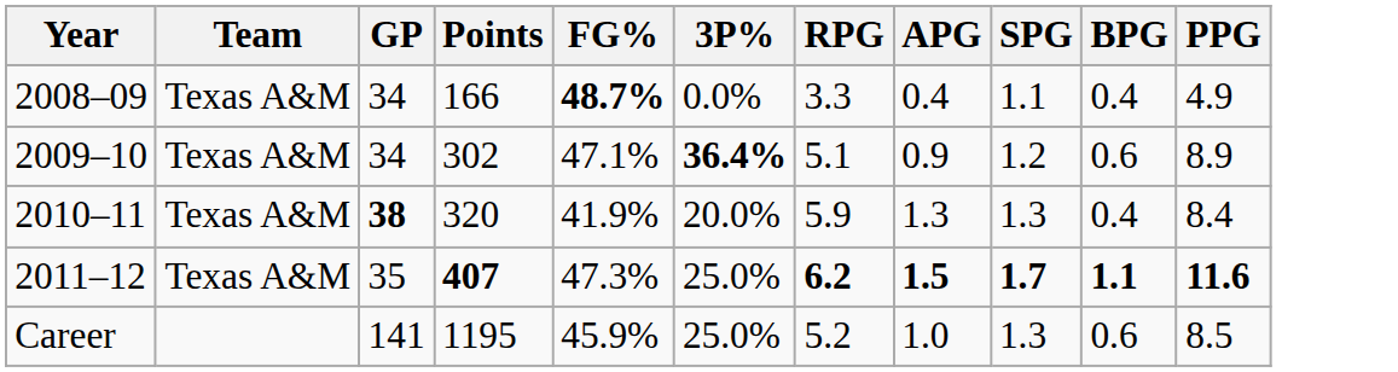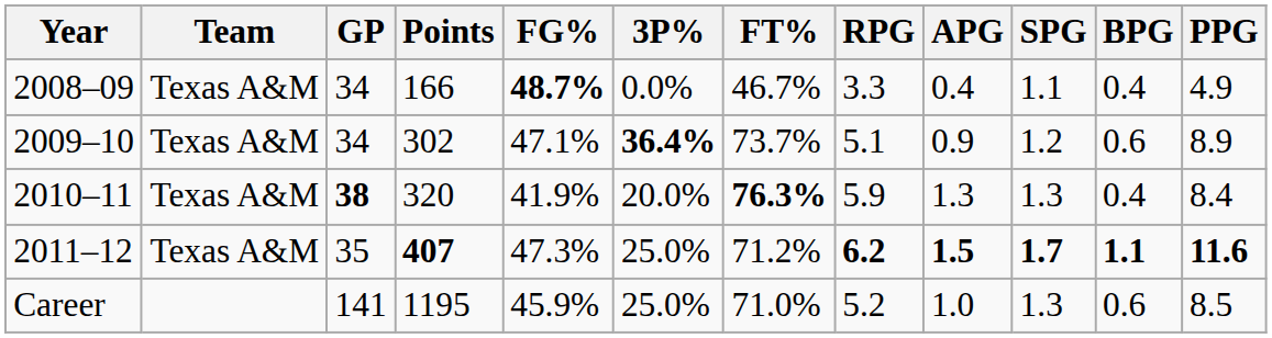 <table class="wikitable">
 <tr>
 <th>Year</th>
 <th>Team</th>
 <th>GP</th>
 <th>Points</th>
 <th>FG%</th>
 <th>3P%</th>
+<th>FT%</th>
 <th>RPG</th>
 <th>APG</th>
 <th>SPG</th>
 <th>BPG</th>
 <th>PPG</th>
 </tr>
 <tr>
 <td>2008–09</td>
 <td>Texas A&M</td>
 <td>34</td>
 <td>166</td>
 <td><strong>48.7%</strong></td>
 <td>0.0%</td>
+<td>46.7%</td>
 <td>3.3</td>
 <td>0.4</td>
 <td>1.1</td>
 <td>0.4</td>
 <td>4.9</td>
 </tr>
 <tr>
 <td>2009–10</td>
 <td>Texas A&M</td>
 <td>34</td>
 <td>302</td>
 <td>47.1%</td>
 <td><strong>36.4%</strong></td>
+<td>73.7%</td>
 <td>5.1</td>
 <td>0.9</td>
 <td>1.2</td>
 <td>0.6</td>
 <td>8.9</td>
 </tr>
 <tr>
 <td>2010–11</td>
 <td>Texas A&M</td>
 <td><strong>38</strong></td>
 <td>320</td>
 <td>41.9%</td>
 <td>20.0%</td>
+<td><strong>76.3%</strong></td>
 <td>5.9</td>
 <td>1.3</td>
 <td>1.3</td>
 <td>0.4</td>
 <td>8.4</td>
 </tr>
 <tr>
 <td>2011–12</td>
 <td>Texas A&M</td>
 <td>35</td>
 <td><strong>407</strong></td>
 <td>47.3%</td>
 <td>25.0%</td>
+<td>71.2%</td>
 <td><strong>6.2</strong></td>
 <td><strong>1.5</strong></td>
 <td><strong>1.7</strong></td>
 <td><strong>1.1</strong></td>
 <td><strong>11.6</strong></td>
 </tr>
 <tr>
 <td>Career</td>
 <td></td>
 <td>141</td>
 <td>1195</td>
 <td>45.9%</td>
 <td>25.0%</td>
+<td>71.0%</td>
 <td>5.2</td>
 <td>1.0</td>
 <td>1.3</td>
 <td>0.6</td>
 <td>8.5</td>
 </tr>
 </table>
